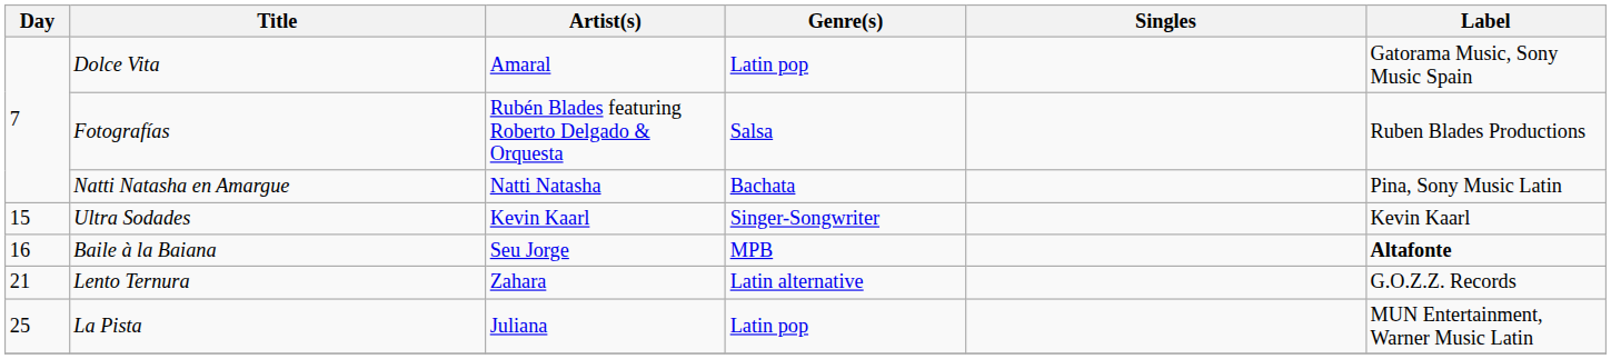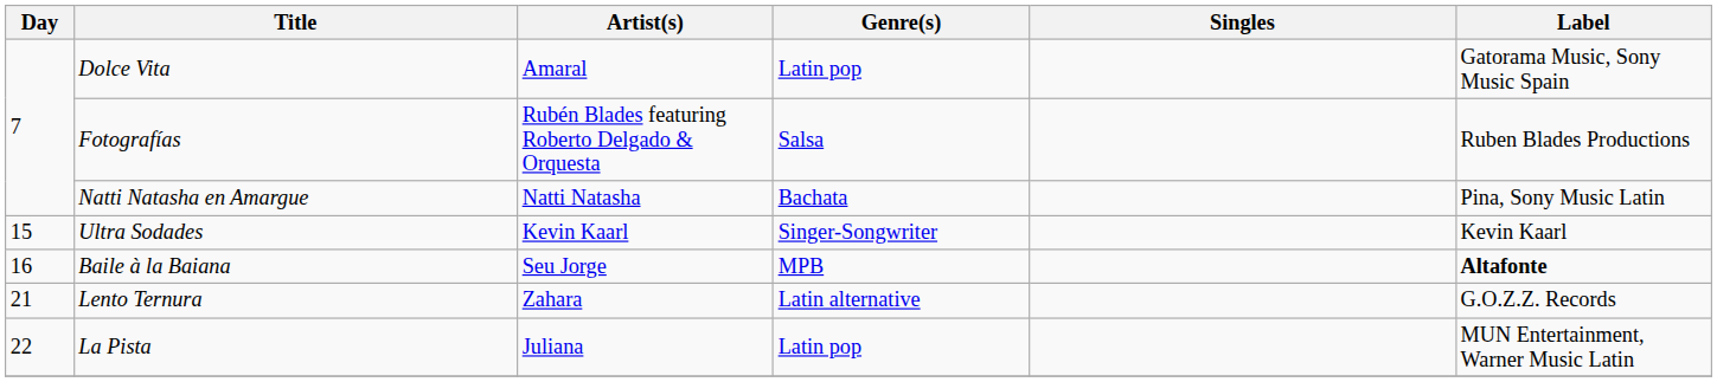 <table class="wikitable" style="width:100%; margin-bottom:4px">
 <tr>
 <th scope="col" width="4%">Day</th>
 <th scope="col" width="26%">Title</th>
 <th scope="col" width="15%">Artist(s)</th>
 <th scope="col" width="15%">Genre(s)</th>
 <th scope="col" width="25%">Singles</th>
 <th scope="col" width="15%">Label</th>
 </tr>
 <tr>
 <td rowspan="3">7</td>
 <td><em>Dolce Vita</em></td>
 <td><a href='#'>Amaral</a></td>
 <td><a href='#'>Latin pop</a></td>
 <td></td>
 <td>Gatorama Music, Sony Music Spain</td>
 </tr>
 <tr>
 <td><em>Fotografías</em></td>
 <td><a href='#'>Rubén Blades</a> featuring <a href='#'>Roberto Delgado & Orquesta</a></td>
 <td><a href='#'>Salsa</a></td>
 <td></td>
 <td>Ruben Blades Productions</td>
 </tr>
 <tr>
 <td><em>Natti Natasha en Amargue</em></td>
 <td><a href='#'>Natti Natasha</a></td>
 <td><a href='#'>Bachata</a></td>
 <td></td>
 <td>Pina, Sony Music Latin</td>
 </tr>
 <tr>
 <td>15</td>
 <td><em>Ultra Sodades</em></td>
 <td><a href='#'>Kevin Kaarl</a></td>
 <td><a href='#'>Singer-Songwriter</a></td>
 <td></td>
 <td>Kevin Kaarl</td>
 </tr>
 <tr>
 <td>16</td>
 <td><em>Baile à la Baiana</em></td>
 <td><a href='#'>Seu Jorge</a></td>
 <td><a href='#'>MPB</a></td>
 <td></td>
 <td><strong>Altafonte</strong></td>
 </tr>
 <tr>
 <td>21</td>
 <td><em>Lento Ternura</em></td>
 <td><a href='#'>Zahara</a></td>
 <td><a href='#'>Latin alternative</a></td>
 <td></td>
 <td>G.O.Z.Z. Records</td>
 </tr>
 <tr>
-<td>25</td>
+<td>22</td>
 <td><em>La Pista</em></td>
 <td><a href='#'>Juliana</a></td>
 <td><a href='#'>Latin pop</a></td>
 <td></td>
 <td>MUN Entertainment, Warner Music Latin</td>
 </tr>
 <tr>
 </tr>
 </table>
